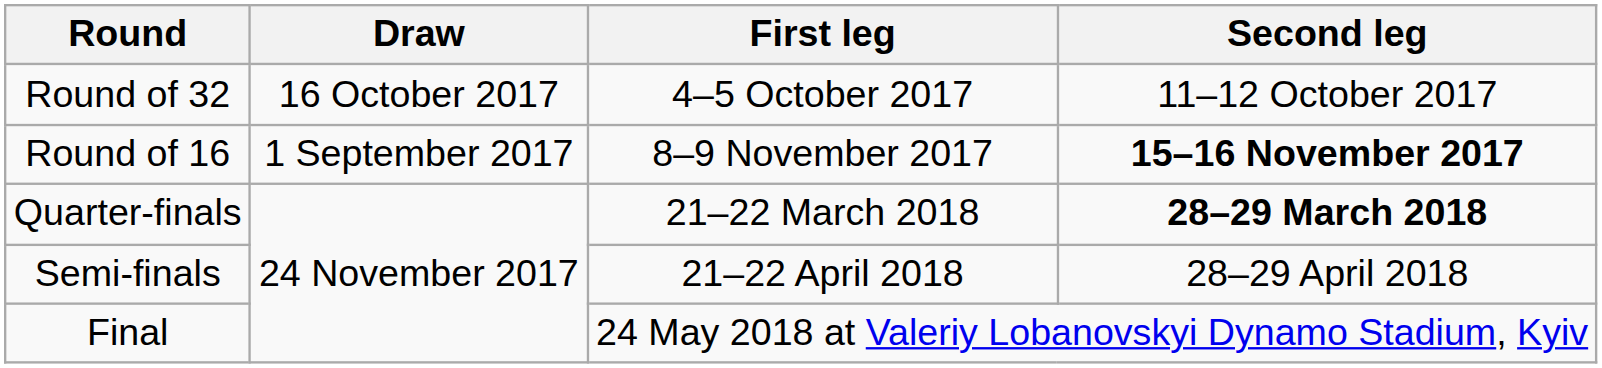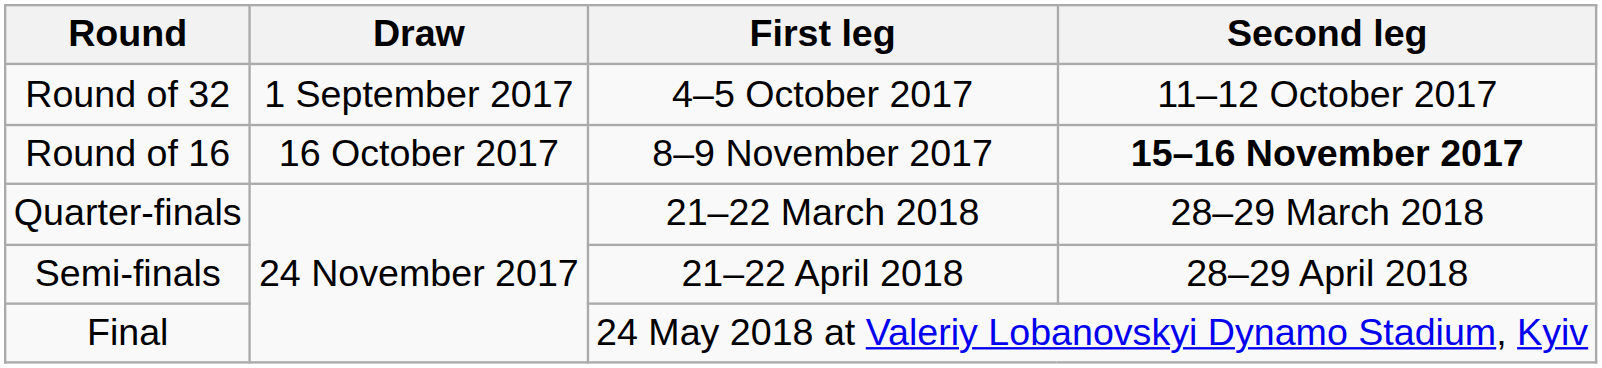 <table class="wikitable" style=text-align:center>
 <tr>
 <th>Round</th>
 <th>Draw</th>
 <th>First leg</th>
 <th>Second leg</th>
 </tr>
 <tr>
 <td>Round of 32</td>
-<td>16 October 2017</td>
+<td>1 September 2017</td>
 <td>4–5 October 2017</td>
 <td>11–12 October 2017</td>
 </tr>
 <tr>
 <td>Round of 16</td>
-<td>1 September 2017</td>
+<td>16 October 2017</td>
 <td>8–9 November 2017</td>
 <td><strong>15–16 November 2017</strong></td>
 </tr>
 <tr>
 <td>Quarter-finals</td>
 <td rowspan=3>24 November 2017</td>
 <td>21–22 March 2018</td>
-<td><strong>28–29 March 2018</strong></td>
+<td>28–29 March 2018</td>
 </tr>
 <tr>
 <td>Semi-finals</td>
 <td>21–22 April 2018</td>
 <td>28–29 April 2018</td>
 </tr>
 <tr>
 <td>Final</td>
 <td colspan=2>24 May 2018 at <a href='#'>Valeriy Lobanovskyi Dynamo Stadium</a>, <a href='#'>Kyiv</a></td>
 </tr>
 </table>
